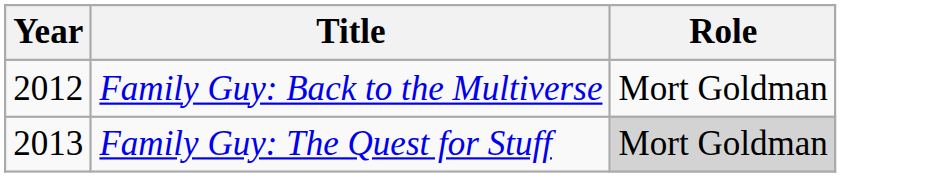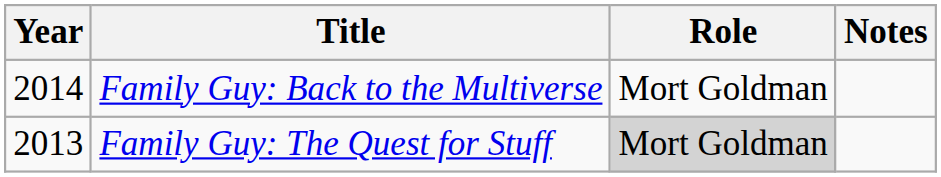 <table class="wikitable sortable">
 <tr>
 <th>Year</th>
 <th>Title</th>
 <th>Role</th>
+<th>Notes</th>
 </tr>
 <tr>
-<td>2012</td>
+<td>2014</td>
 <td><em><a href='#'>Family Guy: Back to the Multiverse</a></em></td>
 <td>Mort Goldman</td>
+<td></td>
 </tr>
 <tr>
 <td>2013</td>
 <td><em><a href='#'>Family Guy: The Quest for Stuff</a></em></td>
 <td style="background: lightgrey;">Mort Goldman</td>
+<td></td>
 </tr>
 </table>
